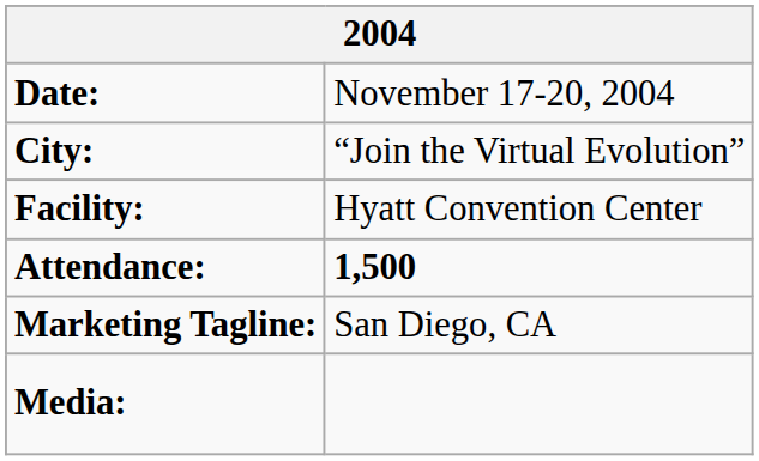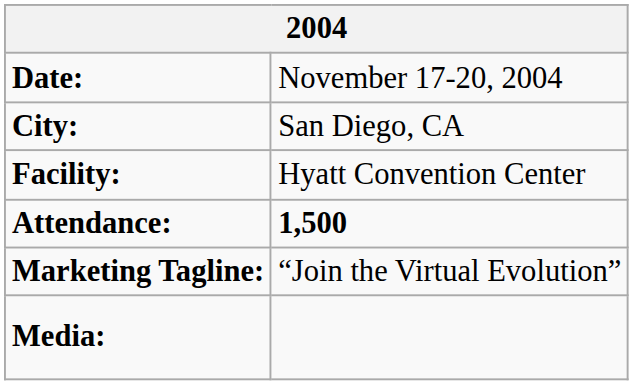 <table class="wikitable">
 <tr>
 <th colspan="2">2004</th>
 </tr>
 <tr>
 <td><strong>Date:</strong></td>
 <td>November 17-20, 2004</td>
 </tr>
 <tr>
 <td><strong>City:</strong></td>
-<td>“Join the Virtual Evolution”</td>
+<td>San Diego, CA</td>
 </tr>
 <tr>
 <td><strong>Facility:</strong></td>
 <td>Hyatt Convention Center</td>
 </tr>
 <tr>
 <td><strong>Attendance:</strong></td>
 <td><strong>1,500</strong></td>
 </tr>
 <tr>
 <td><strong>Marketing Tagline:</strong></td>
-<td>San Diego, CA</td>
+<td>“Join the Virtual Evolution”</td>
 </tr>
 <tr>
 <td><strong>Media:</strong></td>
 <td><br><br></td>
 </tr>
 </table>
